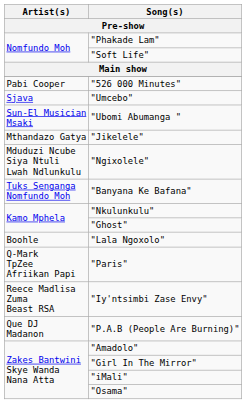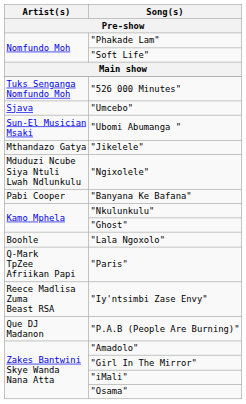 <table class="wikitable plainrowheaders">
 <tr>
 <th scope="col">Artist(s)</th>
 <th scope="col">Song(s)</th>
 </tr>
 <tr>
 <th colspan=3>Pre-show</th>
 </tr>
 <tr>
 <td rowspan="2"><a href='#'>Nomfundo Moh</a></td>
 <td>"Phakade Lam"</td>
 </tr>
 <tr>
 <td>"Soft Life"</td>
 </tr>
 <tr>
 <th colspan=3>Main show</th>
 </tr>
 <tr>
 </tr>
 <tr>
-<td>Pabi Cooper</td>
+<td><a href='#'>Tuks Senganga</a><br><a href='#'>Nomfundo Moh</a></td>
 <td>"526 000 Minutes"</td>
 </tr>
 <tr>
 <td><a href='#'>Sjava</a></td>
 <td>"Umcebo"</td>
 </tr>
 <tr>
 <td><a href='#'>Sun-El Musician</a><br><a href='#'>Msaki</a></td>
 <td>"Ubomi Abumanga "</td>
 </tr>
 <tr>
 <td>Mthandazo Gatya</td>
 <td>"Jikelele"</td>
 </tr>
 <tr>
 <td>Mduduzi Ncube <br> Siya Ntuli <br>Lwah Ndlunkulu</td>
 <td>"Ngixolele"</td>
 </tr>
 <tr>
-<td><a href='#'>Tuks Senganga</a><br><a href='#'>Nomfundo Moh</a></td>
+<td>Pabi Cooper</td>
 <td>"Banyana Ke Bafana"</td>
 </tr>
 <tr>
 <td rowspan="2"><a href='#'>Kamo Mphela</a></td>
 <td>"Nkulunkulu"</td>
 </tr>
 <tr>
 <td>"Ghost"</td>
 </tr>
 <tr>
 <td>Boohle</td>
 <td>"Lala Ngoxolo"</td>
 </tr>
 <tr>
 <td>Q-Mark <br> TpZee <br> Afriikan Papi</td>
 <td>"Paris"</td>
 </tr>
 <tr>
 <td>Reece Madlisa <br> Zuma <br> Beast RSA</td>
 <td>"Iy'ntsimbi Zase Envy"</td>
 </tr>
 <tr>
 <td>Que DJ <br> Madanon</td>
 <td>"P.A.B (People Are Burning)"</td>
 </tr>
 <tr>
 <td rowspan="4"><a href='#'>Zakes Bantwini</a> <br> Skye Wanda <br> Nana Atta</td>
 <td>"Amadolo"</td>
 </tr>
 <tr>
 <td>"Girl In The Mirror"</td>
 </tr>
 <tr>
 <td>"iMali"</td>
 </tr>
 <tr>
 <td>"Osama"</td>
 </tr>
 </table>
